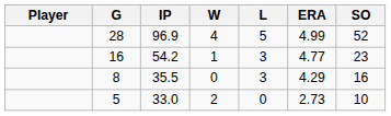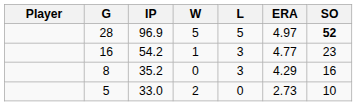 <table class="wikitable sortable">
 <tr>
 <th bgcolor="#DDDDFF" width="16%">Player</th>
 <th bgcolor="#DDDDFF" width="9%">G</th>
 <th bgcolor="#DDDDFF" width="9%">IP</th>
 <th bgcolor="#DDDDFF" width="9%">W</th>
 <th bgcolor="#DDDDFF" width="9%">L</th>
 <th bgcolor="#DDDDFF" width="9%">ERA</th>
 <th bgcolor="#DDDDFF" width="9%">SO</th>
 </tr>
 <tr align="center">
 <td></td>
 <td>28</td>
 <td>96.9</td>
-<td>4</td>
 <td>5</td>
-<td>4.99</td>
-<td>52</td>
+<td>5</td>
+<td>4.97</td>
+<td><strong>52</strong></td>
 </tr>
 <tr align="center">
 <td></td>
 <td>16</td>
 <td>54.2</td>
 <td>1</td>
 <td>3</td>
 <td>4.77</td>
 <td>23</td>
 </tr>
 <tr align="center">
 <td></td>
 <td>8</td>
-<td>35.5</td>
+<td>35.2</td>
 <td>0</td>
 <td>3</td>
 <td>4.29</td>
 <td>16</td>
 </tr>
 <tr align="center">
 <td></td>
 <td>5</td>
 <td>33.0</td>
 <td>2</td>
 <td>0</td>
 <td>2.73</td>
 <td>10</td>
 </tr>
 </table>
